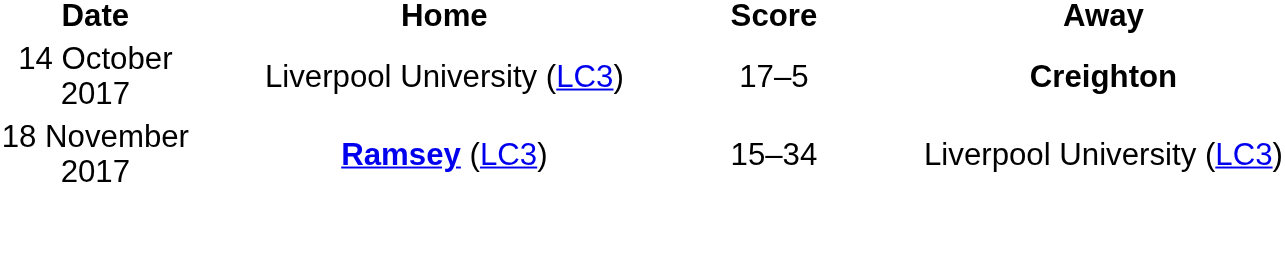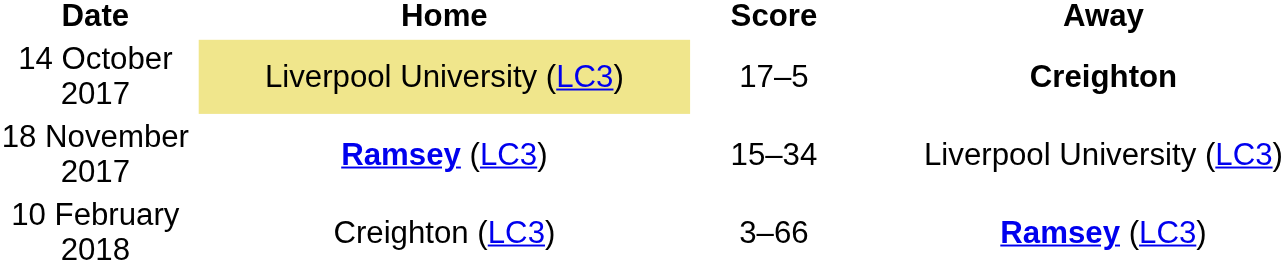 <table style="text-align: center">
 <tr>
 <th width=100 align=centre>Date</th>
 <th width=250 align=centre>Home</th>
 <th width=80 align=centre>Score</th>
 <th width=250 align=centre>Away</th>
 </tr>
 <tr>
 <td>14 October 2017</td>
-<td>Liverpool University (<a href='#'>LC3</a>)</td>
+<td style="background: khaki;">Liverpool University (<a href='#'>LC3</a>)</td>
 <td>17–5</td>
 <td><strong>Creighton</strong></td>
 </tr>
 <tr>
 <td>18 November 2017</td>
 <td><strong><a href='#'>Ramsey</a></strong> (<a href='#'>LC3</a>)</td>
 <td>15–34</td>
 <td>Liverpool University (<a href='#'>LC3</a>)</td>
 </tr>
+<tr>
+<td>10 February 2018</td>
+<td>Creighton (<a href='#'>LC3</a>)</td>
+<td>3–66</td>
+<td><strong><a href='#'>Ramsey</a></strong> (<a href='#'>LC3</a>)</td>
+</tr>
 </table>
